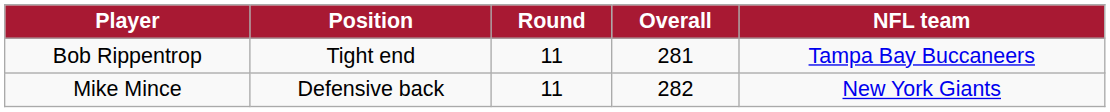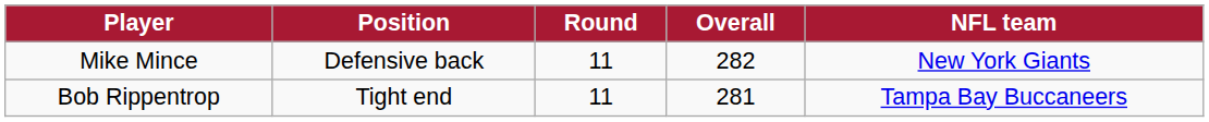 <table class="wikitable" width="65%">
 <tr align="center"  style="background:#A81933;color:#FFFFFF;">
 <td><strong>Player</strong></td>
 <td><strong>Position</strong></td>
 <td><strong>Round</strong></td>
 <td><strong>Overall</strong></td>
 <td><strong>NFL team</strong></td>
 </tr>
 <tr align="center" bgcolor="">
+<td>Mike Mince</td>
+<td>Defensive back</td>
+<td>11</td>
+<td>282</td>
+<td><a href='#'>New York Giants</a></td>
+</tr>
+<tr align="center" bgcolor="">
 <td>Bob Rippentrop</td>
 <td>Tight end</td>
 <td>11</td>
 <td>281</td>
 <td><a href='#'>Tampa Bay Buccaneers</a></td>
 </tr>
-<tr align="center" bgcolor="">
-<td>Mike Mince</td>
-<td>Defensive back</td>
-<td>11</td>
-<td>282</td>
-<td><a href='#'>New York Giants</a></td>
-</tr>
 </table>
